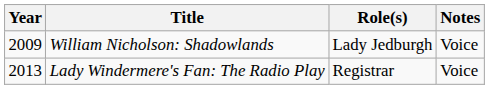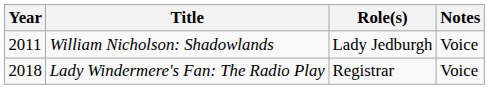 <table class="wikitable sortable">
 <tr>
 <th>Year</th>
 <th>Title</th>
 <th>Role(s)</th>
 <th class="unsortable">Notes</th>
 </tr>
 <tr>
-<td>2009</td>
+<td>2011</td>
 <td><em>William Nicholson: Shadowlands</em></td>
 <td>Lady Jedburgh</td>
 <td>Voice</td>
 </tr>
 <tr>
-<td>2013</td>
+<td>2018</td>
 <td><em>Lady Windermere's Fan: The Radio Play</em></td>
 <td>Registrar</td>
 <td>Voice</td>
 </tr>
 </table>
